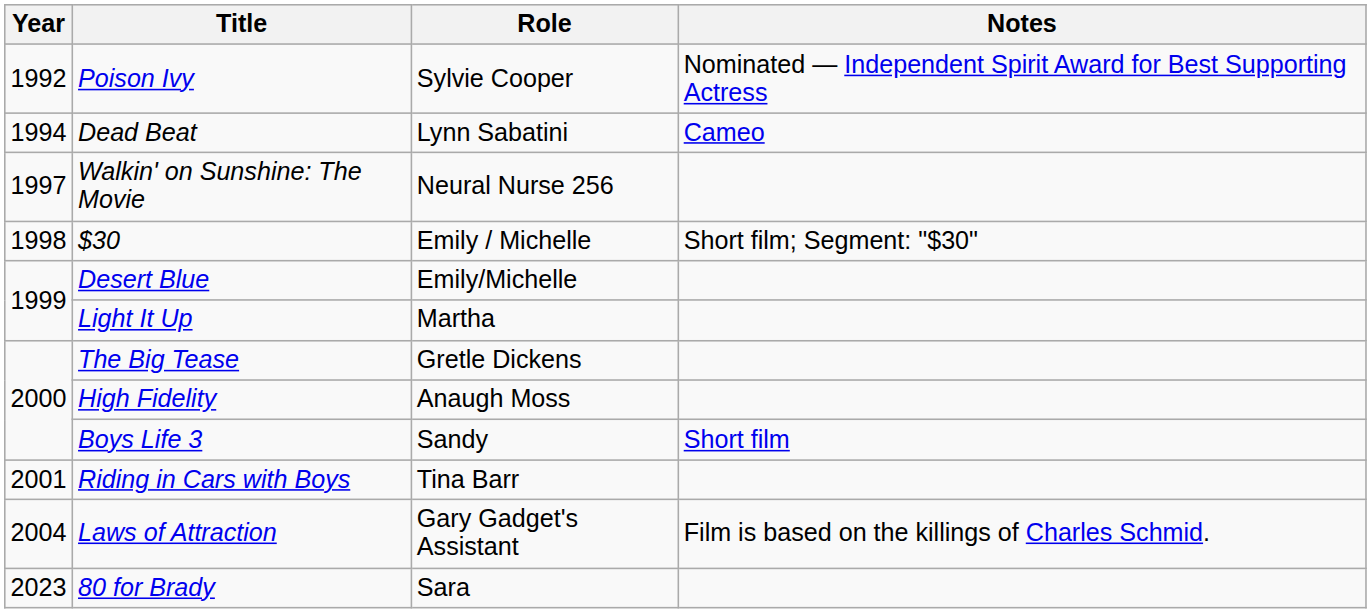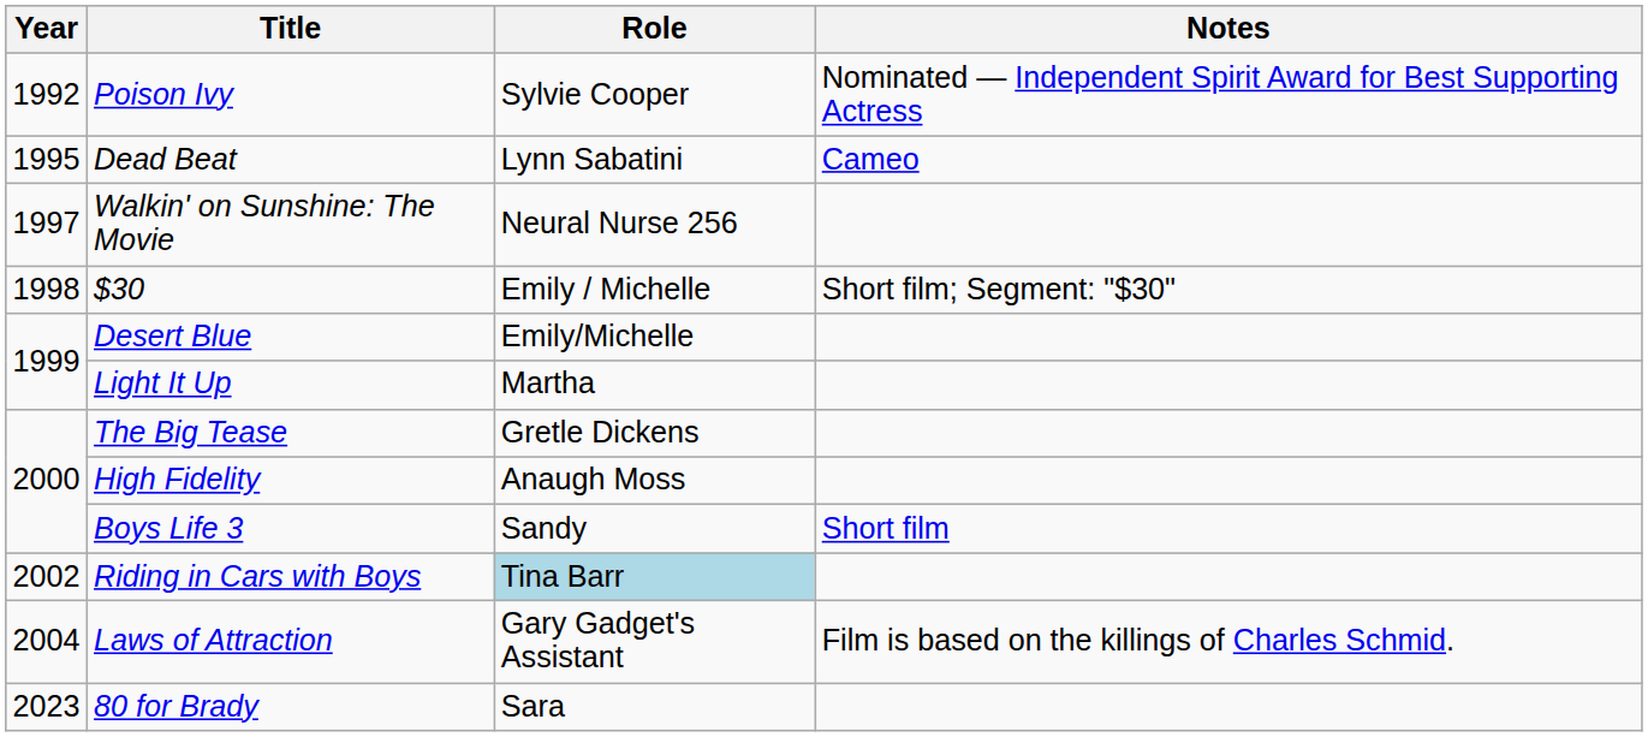 <table class="wikitable sortable">
 <tr>
 <th>Year</th>
 <th>Title</th>
 <th>Role</th>
 <th>Notes</th>
 </tr>
 <tr>
 <td>1992</td>
 <td><em><a href='#'>Poison Ivy</a></em></td>
 <td>Sylvie Cooper</td>
 <td>Nominated — <a href='#'>Independent Spirit Award for Best Supporting Actress</a></td>
 </tr>
 <tr>
-<td>1994</td>
+<td>1995</td>
 <td><em>Dead Beat</em></td>
 <td>Lynn Sabatini</td>
 <td><a href='#'>Cameo</a></td>
 </tr>
 <tr>
 <td>1997</td>
 <td><em>Walkin' on Sunshine: The Movie</em></td>
 <td>Neural Nurse 256</td>
 <td></td>
 </tr>
 <tr>
 <td>1998</td>
 <td><em>$30</em></td>
 <td>Emily / Michelle</td>
 <td>Short film; Segment: "$30"</td>
 </tr>
 <tr>
 <td rowspan="2">1999</td>
 <td><em><a href='#'>Desert Blue</a></em></td>
 <td>Emily/Michelle</td>
 <td></td>
 </tr>
 <tr>
 <td><em><a href='#'>Light It Up</a></em></td>
 <td>Martha</td>
 <td></td>
 </tr>
 <tr>
 <td rowspan="3">2000</td>
 <td><em><a href='#'>The Big Tease</a></em></td>
 <td>Gretle Dickens</td>
 <td></td>
 </tr>
 <tr>
 <td><em><a href='#'>High Fidelity</a></em></td>
 <td>Anaugh Moss</td>
 <td></td>
 </tr>
 <tr>
 <td><em><a href='#'>Boys Life 3</a></em></td>
 <td>Sandy</td>
 <td><a href='#'>Short film</a></td>
 </tr>
 <tr>
-<td>2001</td>
+<td>2002</td>
 <td><em><a href='#'>Riding in Cars with Boys</a></em></td>
-<td>Tina Barr</td>
+<td style="background: lightblue;">Tina Barr</td>
 <td></td>
 </tr>
 <tr>
 <td>2004</td>
 <td><em><a href='#'>Laws of Attraction</a></em></td>
 <td>Gary Gadget's Assistant</td>
 <td>Film is based on the killings of <a href='#'>Charles Schmid</a>.</td>
 </tr>
 <tr>
 <td>2023</td>
 <td><em><a href='#'>80 for Brady</a></em></td>
 <td>Sara</td>
 <td></td>
 </tr>
 </table>
